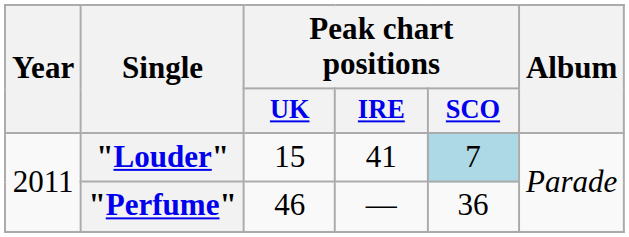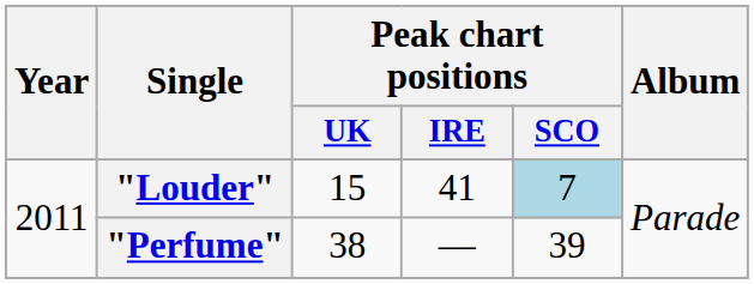 <table class="wikitable plainrowheaders" style="text-align:center;">
 <tr>
 <th scope="col" rowspan="2">Year</th>
 <th scope="col" rowspan="2">Single</th>
 <th scope="col" colspan="3">Peak chart positions</th>
 <th scope="col" rowspan="2">Album</th>
 </tr>
 <tr>
 <th scope="col" style="width:3em;font-size:85%;"><a href='#'>UK</a><br></th>
 <th scope="col" style="width:3em;font-size:85%;"><a href='#'>IRE</a><br></th>
 <th scope="col" style="width:3em;font-size:85%;"><a href='#'>SCO</a><br></th>
 </tr>
 <tr>
 <td rowspan="2">2011</td>
 <th scope="row">"<a href='#'>Louder</a>"</th>
 <td>15</td>
 <td>41</td>
 <td style="background: lightblue;">7</td>
 <td rowspan="2"><em>Parade</em></td>
 </tr>
 <tr>
 <th scope="row">"<a href='#'>Perfume</a>"</th>
-<td>46</td>
+<td>38</td>
 <td>—</td>
-<td>36</td>
+<td>39</td>
 </tr>
 <tr>
 </tr>
 </table>
